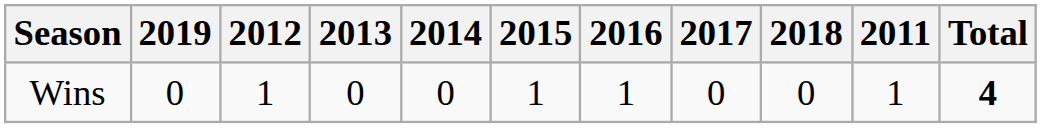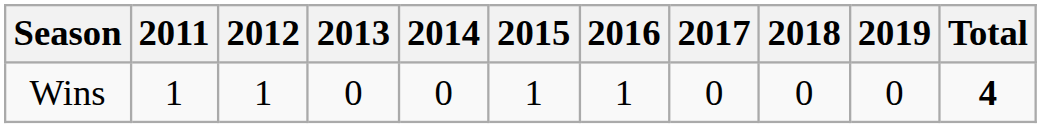 <table class="wikitable">
 <tr>
 <th>Season</th>
-<th>2019</th>
+<th>2011</th>
 <th>2012</th>
 <th>2013</th>
 <th>2014</th>
 <th>2015</th>
 <th>2016</th>
 <th>2017</th>
 <th>2018</th>
-<th>2011</th>
+<th>2019</th>
 <th><strong>Total</strong></th>
 </tr>
 <tr align=center>
 <td>Wins</td>
-<td>0</td>
+<td>1</td>
 <td>1</td>
 <td>0</td>
 <td>0</td>
 <td>1</td>
 <td>1</td>
 <td>0</td>
 <td>0</td>
-<td>1</td>
+<td>0</td>
 <td><strong>4</strong></td>
 </tr>
 </table>
